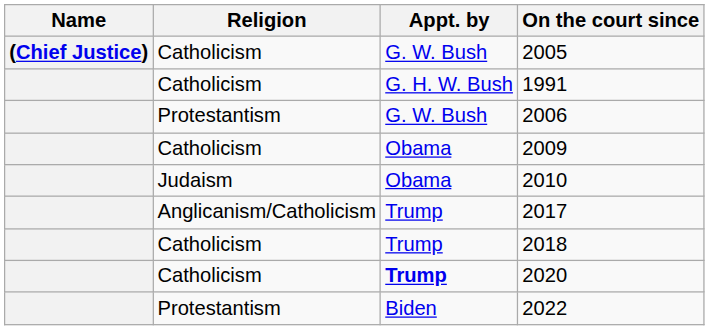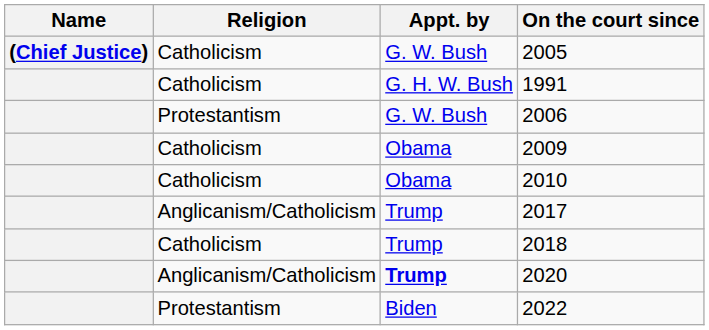 <table class="wikitable sortable plainrowheaders">
 <tr>
 <th scope="col">Name</th>
 <th scope="col">Religion</th>
 <th scope="col">Appt. by</th>
 <th scope="col">On the court since</th>
 </tr>
 <tr>
 <th scope="row"> (<a href='#'>Chief Justice</a>)</th>
 <td>Catholicism</td>
 <td><a href='#'>G. W. Bush</a></td>
 <td>2005</td>
 </tr>
 <tr>
 <th scope="row"></th>
 <td>Catholicism</td>
 <td><a href='#'>G. H. W. Bush</a></td>
 <td>1991</td>
 </tr>
 <tr>
 <th scope="row"></th>
 <td>Protestantism</td>
 <td><a href='#'>G. W. Bush</a></td>
 <td>2006</td>
 </tr>
 <tr>
 <th scope="row"></th>
 <td>Catholicism</td>
 <td><a href='#'>Obama</a></td>
 <td>2009</td>
 </tr>
 <tr>
 <th scope="row"></th>
-<td>Judaism</td>
+<td>Catholicism</td>
 <td><a href='#'>Obama</a></td>
 <td>2010</td>
 </tr>
 <tr>
 <th scope="row"></th>
 <td>Anglicanism/Catholicism</td>
 <td><a href='#'>Trump</a></td>
 <td>2017</td>
 </tr>
 <tr>
 <th scope="row"></th>
 <td>Catholicism</td>
 <td><a href='#'>Trump</a></td>
 <td>2018</td>
 </tr>
 <tr>
 <th scope="row"></th>
-<td>Catholicism</td>
+<td>Anglicanism/Catholicism</td>
 <td><strong><a href='#'>Trump</a></strong></td>
 <td>2020</td>
 </tr>
 <tr>
 <th scope="row"></th>
 <td>Protestantism</td>
 <td><a href='#'>Biden</a></td>
 <td>2022</td>
 </tr>
 </table>
